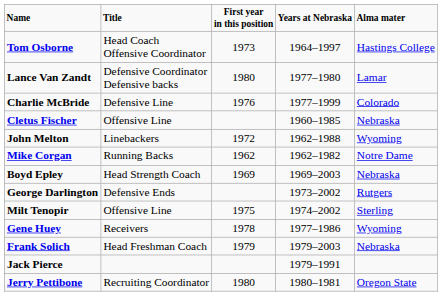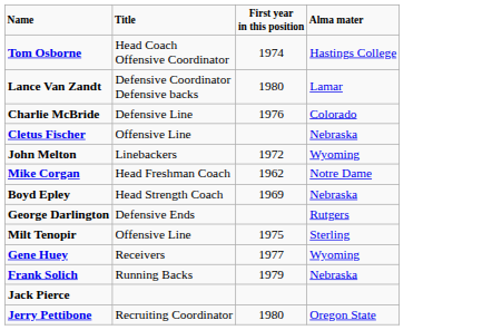 <table class="wikitable">
 <tr style="font-size:smaller">
 <td><strong>Name</strong></td>
 <td><strong>Title</strong></td>
 <td align="center"><strong>First year<br>in this position</strong></td>
-<td align="center"><strong>Years at Nebraska</strong></td>
 <td><strong>Alma mater</strong></td>
 </tr>
 <tr>
 <td><strong><a href='#'>Tom Osborne</a></strong></td>
 <td>Head Coach<br>Offensive Coordinator</td>
-<td align="center">1973</td>
-<td align="center">1964–1997</td>
+<td align="center">1974</td>
 <td><a href='#'>Hastings College</a></td>
 </tr>
 <tr>
 <td><strong>Lance Van Zandt</strong></td>
 <td>Defensive Coordinator<br>Defensive backs</td>
 <td align="center">1980</td>
-<td align="center">1977–1980</td>
 <td><a href='#'>Lamar</a></td>
 </tr>
 <tr>
 <td><strong>Charlie McBride</strong></td>
 <td>Defensive Line</td>
 <td align="center">1976</td>
-<td align="center">1977–1999</td>
 <td><a href='#'>Colorado</a></td>
 </tr>
 <tr>
 <td><strong><a href='#'>Cletus Fischer</a></strong></td>
 <td>Offensive Line</td>
 <td align="center"></td>
-<td align="center">1960–1985</td>
 <td><a href='#'>Nebraska</a></td>
 </tr>
 <tr>
 <td><strong>John Melton</strong></td>
 <td>Linebackers</td>
 <td align="center">1972</td>
-<td align="center">1962–1988</td>
 <td><a href='#'>Wyoming</a></td>
 </tr>
 <tr>
 <td><strong><a href='#'>Mike Corgan</a></strong></td>
-<td>Running Backs</td>
+<td>Head Freshman Coach</td>
 <td align="center">1962</td>
-<td align="center">1962–1982</td>
 <td><a href='#'>Notre Dame</a></td>
 </tr>
 <tr>
 <td><strong>Boyd Epley</strong></td>
 <td>Head Strength Coach</td>
 <td align="center">1969</td>
-<td align="center">1969–2003</td>
 <td><a href='#'>Nebraska</a></td>
 </tr>
 <tr>
 <td><strong>George Darlington</strong></td>
 <td>Defensive Ends</td>
 <td align="center"></td>
-<td align="center">1973–2002</td>
 <td><a href='#'>Rutgers</a></td>
 </tr>
 <tr>
 <td><strong>Milt Tenopir</strong></td>
 <td>Offensive Line</td>
 <td align="center">1975</td>
-<td align="center">1974–2002</td>
 <td><a href='#'>Sterling</a></td>
 </tr>
 <tr>
 <td><strong><a href='#'>Gene Huey</a></strong></td>
 <td>Receivers</td>
-<td align="center">1978</td>
-<td align="center">1977–1986</td>
+<td align="center">1977</td>
 <td><a href='#'>Wyoming</a></td>
 </tr>
 <tr>
 <td><strong><a href='#'>Frank Solich</a></strong></td>
-<td>Head Freshman Coach</td>
+<td>Running Backs</td>
 <td align="center">1979</td>
-<td align="center">1979–2003</td>
 <td><a href='#'>Nebraska</a></td>
 </tr>
 <tr>
 <td><strong>Jack Pierce</strong></td>
 <td></td>
 <td align="center"></td>
-<td align="center">1979–1991</td>
 <td></td>
 </tr>
 <tr>
 <td><strong><a href='#'>Jerry Pettibone</a></strong></td>
 <td>Recruiting Coordinator</td>
 <td align="center">1980</td>
-<td align="center">1980–1981</td>
 <td><a href='#'>Oregon State</a></td>
 </tr>
 </table>
